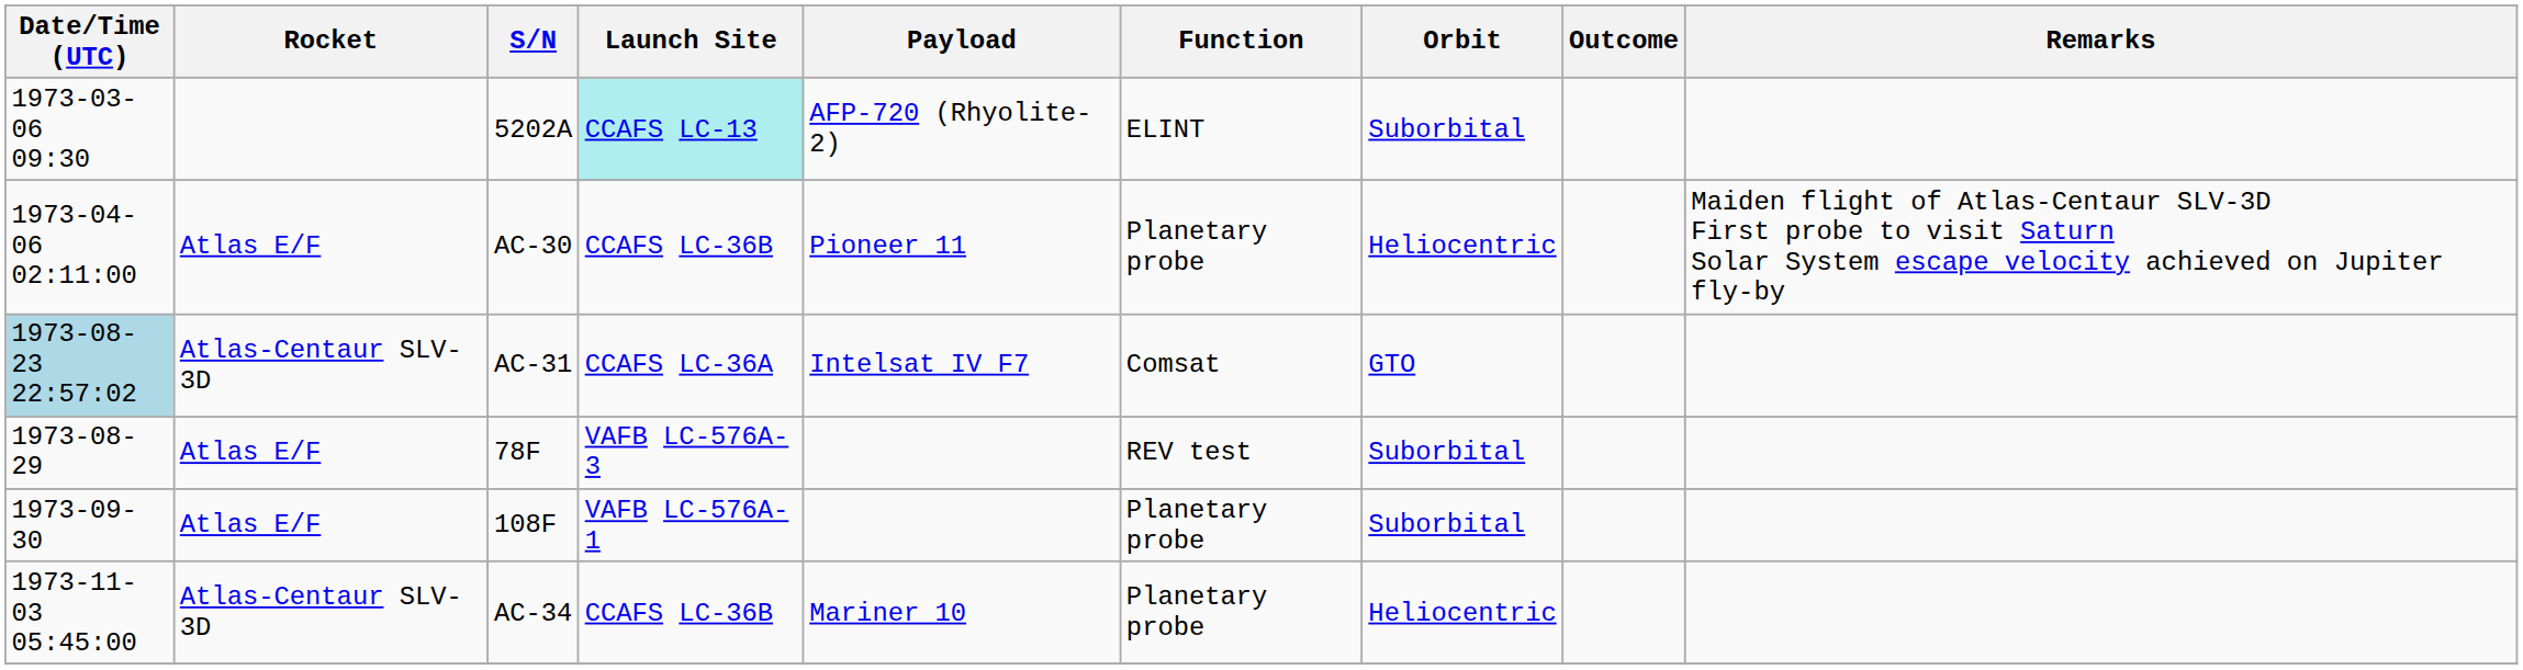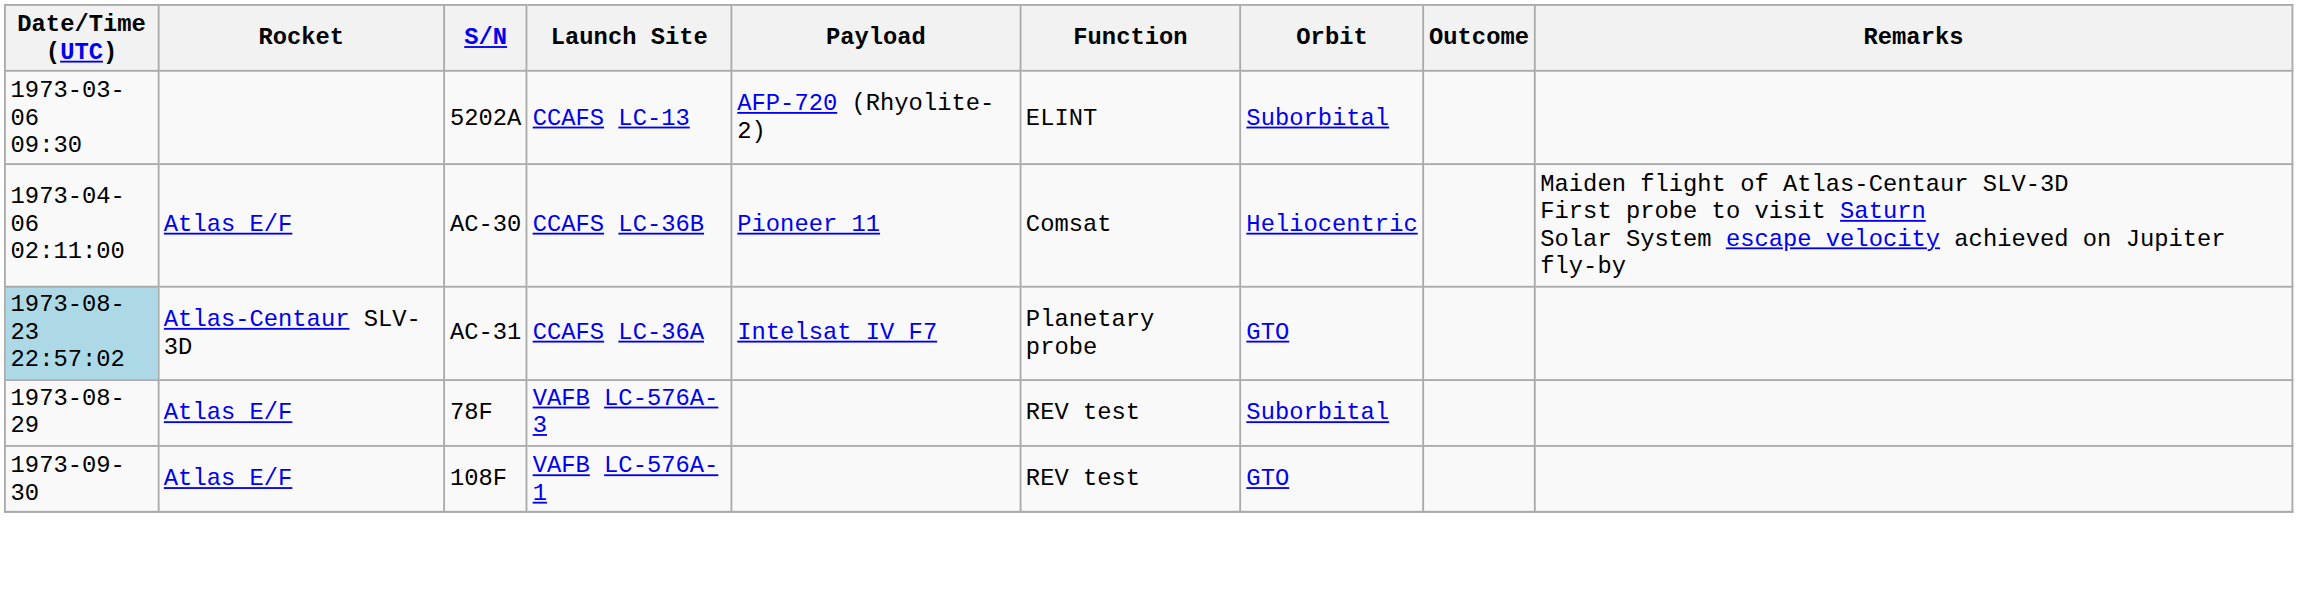 <table class="wikitable" style="margin: 1em 1em 1em 0";>
 <tr>
 <th>Date/Time<br>(<a href='#'>UTC</a>)</th>
 <th>Rocket</th>
 <th><a href='#'>S/N</a></th>
 <th>Launch Site</th>
 <th>Payload</th>
 <th>Function</th>
 <th>Orbit</th>
 <th>Outcome</th>
 <th>Remarks</th>
 </tr>
 <tr>
 <td>1973-03-06<br>09:30</td>
 <td></td>
 <td>5202A</td>
-<td style="background: paleturquoise;"><a href='#'>CCAFS</a> <a href='#'>LC-13</a></td>
+<td><a href='#'>CCAFS</a> <a href='#'>LC-13</a></td>
 <td><a href='#'>AFP-720</a> (Rhyolite-2)</td>
 <td>ELINT</td>
 <td><a href='#'>Suborbital</a></td>
 <td></td>
 <td></td>
 </tr>
 <tr>
 <td>1973-04-06<br>02:11:00</td>
 <td><a href='#'>Atlas E/F</a></td>
 <td>AC-30</td>
 <td><a href='#'>CCAFS</a> <a href='#'>LC-36B</a></td>
 <td><a href='#'>Pioneer 11</a></td>
-<td>Planetary probe</td>
+<td>Comsat</td>
 <td><a href='#'>Heliocentric</a></td>
 <td></td>
 <td>Maiden flight of Atlas-Centaur SLV-3D<br>First probe to visit <a href='#'>Saturn</a><br>Solar System <a href='#'>escape velocity</a> achieved on Jupiter fly-by</td>
 </tr>
 <tr>
 <td style="background: lightblue;">1973-08-23<br>22:57:02</td>
 <td><a href='#'>Atlas-Centaur</a> SLV-3D</td>
 <td>AC-31</td>
 <td><a href='#'>CCAFS</a> <a href='#'>LC-36A</a></td>
 <td><a href='#'>Intelsat IV F7</a></td>
-<td>Comsat</td>
+<td>Planetary probe</td>
 <td><a href='#'>GTO</a></td>
 <td></td>
 <td></td>
 </tr>
 <tr>
 <td>1973-08-29</td>
 <td><a href='#'>Atlas E/F</a></td>
 <td>78F</td>
 <td><a href='#'>VAFB</a> <a href='#'>LC-576A-3</a></td>
 <td></td>
 <td>REV test</td>
 <td><a href='#'>Suborbital</a></td>
 <td></td>
 <td></td>
 </tr>
 <tr>
 <td>1973-09-30</td>
 <td><a href='#'>Atlas E/F</a></td>
 <td>108F</td>
 <td><a href='#'>VAFB</a> <a href='#'>LC-576A-1</a></td>
 <td></td>
-<td>Planetary probe</td>
-<td><a href='#'>Suborbital</a></td>
-<td></td>
-<td></td>
-</tr>
-<tr>
-<td>1973-11-03<br>05:45:00</td>
-<td><a href='#'>Atlas-Centaur</a> SLV-3D</td>
-<td>AC-34</td>
-<td><a href='#'>CCAFS</a> <a href='#'>LC-36B</a></td>
-<td><a href='#'>Mariner 10</a></td>
-<td>Planetary probe</td>
-<td><a href='#'>Heliocentric</a></td>
+<td>REV test</td>
+<td><a href='#'>GTO</a></td>
 <td></td>
 <td></td>
 </tr>
 <tr>
 </tr>
 </table>
